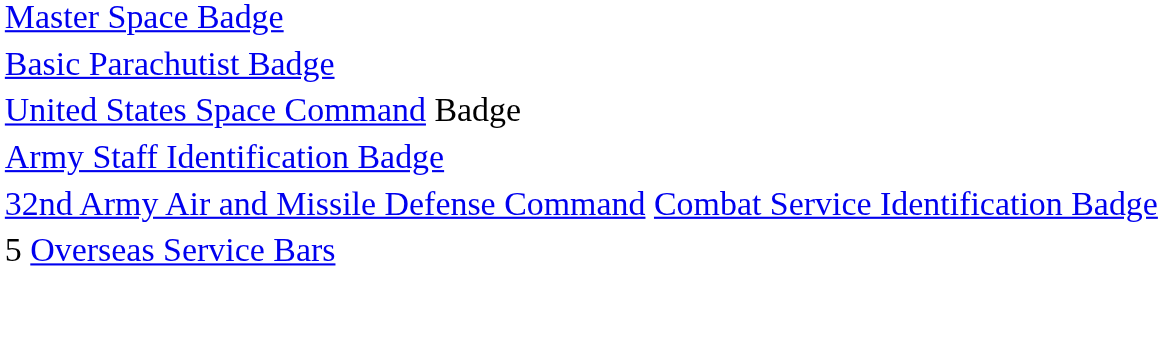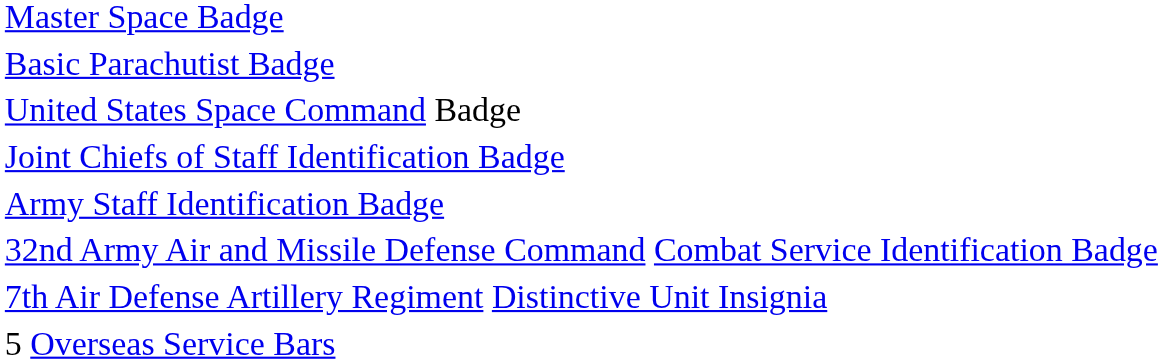 <table>
 <tr>
 <td></td>
 <td><a href='#'>Master Space Badge</a></td>
 </tr>
 <tr>
 <td></td>
 <td><a href='#'>Basic Parachutist Badge</a></td>
 </tr>
 <tr>
 <td></td>
 <td><a href='#'>United States Space Command</a> Badge</td>
 </tr>
 <tr>
 <td></td>
+<td><a href='#'>Joint Chiefs of Staff Identification Badge</a></td>
+</tr>
+<tr>
+<td></td>
 <td><a href='#'>Army Staff Identification Badge</a></td>
 </tr>
 <tr>
 <td></td>
 <td><a href='#'>32nd Army Air and Missile Defense Command</a> <a href='#'>Combat Service Identification Badge</a></td>
 </tr>
 <tr>
 <td></td>
+<td><a href='#'>7th Air Defense Artillery Regiment</a> <a href='#'>Distinctive Unit Insignia</a></td>
+</tr>
+<tr>
+<td></td>
 <td>5 <a href='#'>Overseas Service Bars</a></td>
 </tr>
 </table>
